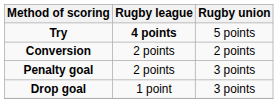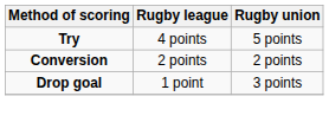 <table class="wikitable">
 <tr>
 <th scope="col">Method of scoring</th>
 <th scope="col">Rugby league</th>
 <th scope="col">Rugby union</th>
 </tr>
 <tr>
 <td align="center"><strong>Try</strong></td>
-<td align="center"><strong>4 points</strong></td>
+<td align="center">4 points</td>
 <td align="center">5 points</td>
 </tr>
 <tr>
 <td align="center"><strong>Conversion</strong></td>
 <td align="center">2 points</td>
 <td align="center">2 points</td>
-</tr>
-<tr>
-<td align="center"><strong>Penalty goal</strong></td>
-<td align="center">2 points</td>
-<td align="center">3 points</td>
 </tr>
 <tr>
 <td align="center"><strong>Drop goal</strong></td>
 <td align="center">1 point</td>
 <td align="center">3 points</td>
 </tr>
 <tr>
 </tr>
 </table>
